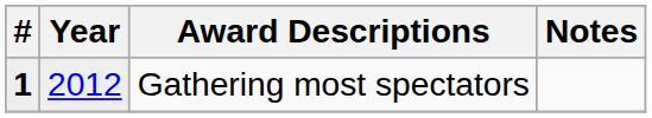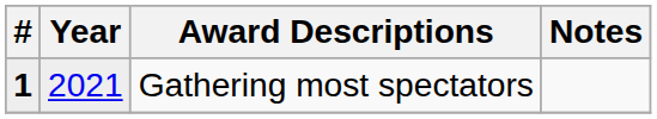 <table class="wikitable">
 <tr>
 <th>#</th>
 <th>Year</th>
 <th>Award Descriptions</th>
 <th>Notes</th>
 </tr>
 <tr>
 <td style="background:#eeeeee"><strong>1</strong></td>
-<td style="background:#eeeeee"><a href='#'>2012</a></td>
+<td style="background:#eeeeee"><a href='#'>2021</a></td>
 <td>Gathering most spectators</td>
 <td></td>
 </tr>
 <tr>
 </tr>
 </table>
